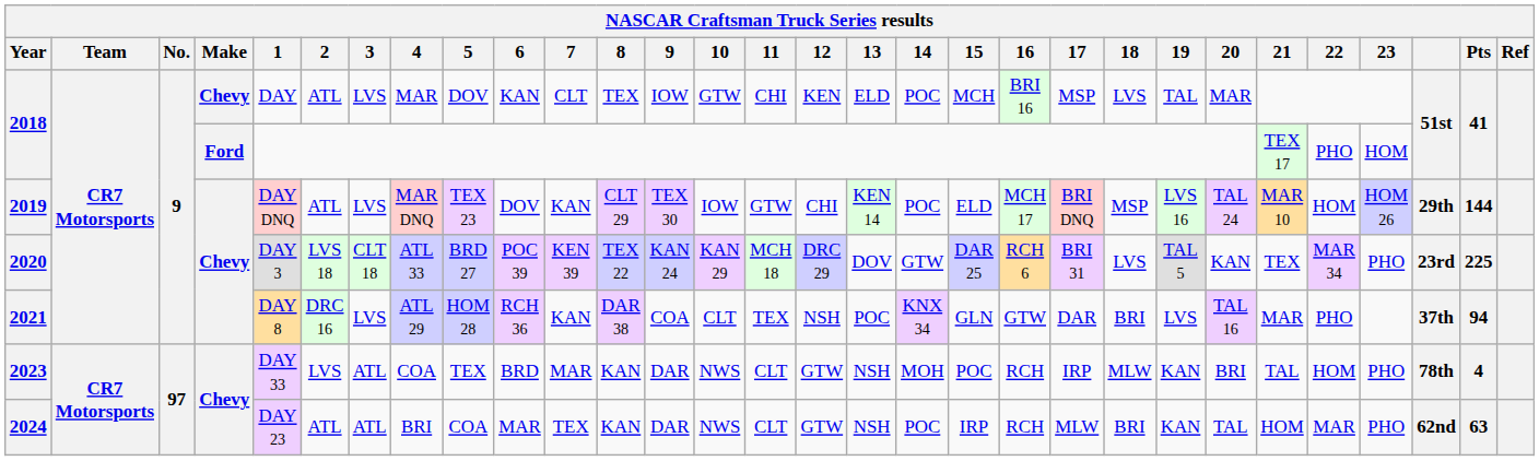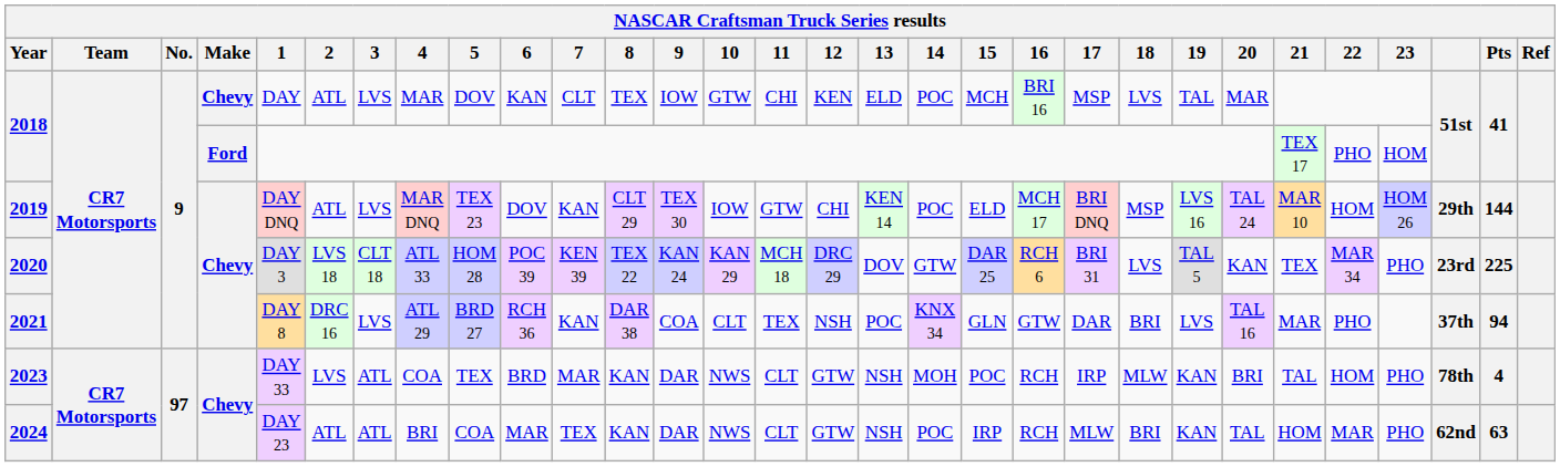 <table class="wikitable" style="text-align:center; font-size:75%">
 <tr>
 <th colspan=45><a href='#'>NASCAR Craftsman Truck Series</a> results</th>
 </tr>
 <tr>
 <th>Year</th>
 <th>Team</th>
 <th>No.</th>
 <th>Make</th>
 <th>1</th>
 <th>2</th>
 <th>3</th>
 <th>4</th>
 <th>5</th>
 <th>6</th>
 <th>7</th>
 <th>8</th>
 <th>9</th>
 <th>10</th>
 <th>11</th>
 <th>12</th>
 <th>13</th>
 <th>14</th>
 <th>15</th>
 <th>16</th>
 <th>17</th>
 <th>18</th>
 <th>19</th>
 <th>20</th>
 <th>21</th>
 <th>22</th>
 <th>23</th>
 <th></th>
 <th>Pts</th>
 <th>Ref</th>
 </tr>
 <tr>
 <th rowspan=2><a href='#'>2018</a></th>
 <th rowspan=5><a href='#'>CR7 Motorsports</a></th>
 <th rowspan=5>9</th>
 <th><a href='#'>Chevy</a></th>
 <td><a href='#'>DAY</a></td>
 <td><a href='#'>ATL</a></td>
 <td><a href='#'>LVS</a></td>
 <td><a href='#'>MAR</a></td>
 <td><a href='#'>DOV</a></td>
 <td><a href='#'>KAN</a></td>
 <td><a href='#'>CLT</a></td>
 <td><a href='#'>TEX</a></td>
 <td><a href='#'>IOW</a></td>
 <td><a href='#'>GTW</a></td>
 <td><a href='#'>CHI</a></td>
 <td><a href='#'>KEN</a></td>
 <td><a href='#'>ELD</a></td>
 <td><a href='#'>POC</a></td>
 <td><a href='#'>MCH</a></td>
 <td style="background:#DFFFDF;"><a href='#'>BRI</a><br><small>16</small></td>
 <td><a href='#'>MSP</a></td>
 <td><a href='#'>LVS</a></td>
 <td><a href='#'>TAL</a></td>
 <td><a href='#'>MAR</a></td>
 <td colspan=3></td>
 <th rowspan=2>51st</th>
 <th rowspan=2>41</th>
 <th rowspan=2></th>
 </tr>
 <tr>
 <th><a href='#'>Ford</a></th>
 <td colspan=20></td>
 <td style="background:#DFFFDF;"><a href='#'>TEX</a><br><small>17</small></td>
 <td><a href='#'>PHO</a></td>
 <td><a href='#'>HOM</a></td>
 </tr>
 <tr>
 <th><a href='#'>2019</a></th>
 <th rowspan=3><a href='#'>Chevy</a></th>
 <td style="background:#FFCFCF;"><a href='#'>DAY</a><br><small>DNQ</small></td>
 <td><a href='#'>ATL</a></td>
 <td><a href='#'>LVS</a></td>
 <td style="background:#FFCFCF;"><a href='#'>MAR</a><br><small>DNQ</small></td>
 <td style="background:#EFCFFF;"><a href='#'>TEX</a><br><small>23</small></td>
 <td><a href='#'>DOV</a></td>
 <td><a href='#'>KAN</a></td>
 <td style="background:#EFCFFF;"><a href='#'>CLT</a><br><small>29</small></td>
 <td style="background:#EFCFFF;"><a href='#'>TEX</a><br><small>30</small></td>
 <td><a href='#'>IOW</a></td>
 <td><a href='#'>GTW</a></td>
 <td><a href='#'>CHI</a></td>
 <td style="background:#DFFFDF;"><a href='#'>KEN</a><br><small>14</small></td>
 <td><a href='#'>POC</a></td>
 <td><a href='#'>ELD</a></td>
 <td style="background:#DFFFDF;"><a href='#'>MCH</a><br><small>17</small></td>
 <td style="background:#FFCFCF;"><a href='#'>BRI</a><br><small>DNQ</small></td>
 <td><a href='#'>MSP</a></td>
 <td style="background:#DFFFDF;"><a href='#'>LVS</a><br><small>16</small></td>
 <td style="background:#EFCFFF;"><a href='#'>TAL</a><br><small>24</small></td>
 <td style="background:#FFDF9F;"><a href='#'>MAR</a><br><small>10</small></td>
 <td><a href='#'>HOM</a></td>
 <td style="background:#CFCFFF;"><a href='#'>HOM</a><br><small>26</small></td>
 <th>29th</th>
 <th>144</th>
 <th></th>
 </tr>
 <tr>
 <th><a href='#'>2020</a></th>
 <td style="background:#DFDFDF;"><a href='#'>DAY</a><br><small>3</small></td>
 <td style="background:#DFFFDF;"><a href='#'>LVS</a><br><small>18</small></td>
 <td style="background:#DFFFDF;"><a href='#'>CLT</a><br><small>18</small></td>
 <td style="background:#CFCFFF;"><a href='#'>ATL</a><br><small>33</small></td>
-<td style="background:#CFCFFF;"><a href='#'>BRD</a><br><small>27</small></td>
+<td style="background:#CFCFFF;"><a href='#'>HOM</a><br><small>28</small></td>
 <td style="background:#EFCFFF;"><a href='#'>POC</a><br><small>39</small></td>
 <td style="background:#EFCFFF;"><a href='#'>KEN</a><br><small>39</small></td>
 <td style="background:#CFCFFF;"><a href='#'>TEX</a><br><small>22</small></td>
 <td style="background:#CFCFFF;"><a href='#'>KAN</a><br><small>24</small></td>
 <td style="background:#EFCFFF;"><a href='#'>KAN</a><br><small>29</small></td>
 <td style="background:#DFFFDF;"><a href='#'>MCH</a><br><small>18</small></td>
 <td style="background:#CFCFFF;"><a href='#'>DRC</a><br><small>29</small></td>
 <td><a href='#'>DOV</a></td>
 <td><a href='#'>GTW</a></td>
 <td style="background:#CFCFFF;"><a href='#'>DAR</a><br><small>25</small></td>
 <td style="background:#FFDF9F;"><a href='#'>RCH</a><br><small>6</small></td>
 <td style="background:#EFCFFF;"><a href='#'>BRI</a><br><small>31</small></td>
 <td><a href='#'>LVS</a></td>
 <td style="background:#DFDFDF;"><a href='#'>TAL</a><br><small>5</small></td>
 <td><a href='#'>KAN</a></td>
 <td><a href='#'>TEX</a></td>
 <td style="background:#EFCFFF;"><a href='#'>MAR</a><br><small>34</small></td>
 <td><a href='#'>PHO</a></td>
 <th>23rd</th>
 <th>225</th>
 <th></th>
 </tr>
 <tr>
 <th><a href='#'>2021</a></th>
 <td style="background:#FFDF9F;"><a href='#'>DAY</a><br><small>8</small></td>
 <td style="background:#DFFFDF;"><a href='#'>DRC</a><br><small>16</small></td>
 <td><a href='#'>LVS</a></td>
 <td style="background:#CFCFFF;"><a href='#'>ATL</a><br><small>29</small></td>
-<td style="background:#CFCFFF;"><a href='#'>HOM</a><br><small>28</small></td>
+<td style="background:#CFCFFF;"><a href='#'>BRD</a><br><small>27</small></td>
 <td style="background:#EFCFFF;"><a href='#'>RCH</a><br><small>36</small></td>
 <td><a href='#'>KAN</a></td>
 <td style="background:#EFCFFF;"><a href='#'>DAR</a><br><small>38</small></td>
 <td><a href='#'>COA</a></td>
 <td><a href='#'>CLT</a></td>
 <td><a href='#'>TEX</a></td>
 <td><a href='#'>NSH</a></td>
 <td><a href='#'>POC</a></td>
 <td style="background:#EFCFFF;"><a href='#'>KNX</a><br><small>34</small></td>
 <td><a href='#'>GLN</a></td>
 <td><a href='#'>GTW</a></td>
 <td><a href='#'>DAR</a></td>
 <td><a href='#'>BRI</a></td>
 <td><a href='#'>LVS</a></td>
 <td style="background:#EFCFFF;"><a href='#'>TAL</a><br><small>16</small></td>
 <td><a href='#'>MAR</a></td>
 <td><a href='#'>PHO</a></td>
 <td></td>
 <th>37th</th>
 <th>94</th>
 <th></th>
 </tr>
 <tr>
 <th><a href='#'>2023</a></th>
 <th rowspan=2><a href='#'>CR7 Motorsports</a></th>
 <th rowspan=2>97</th>
 <th rowspan=2><a href='#'>Chevy</a></th>
 <td style="background:#EFCFFF;"><a href='#'>DAY</a><br><small>33</small></td>
 <td><a href='#'>LVS</a></td>
 <td><a href='#'>ATL</a></td>
 <td><a href='#'>COA</a></td>
 <td><a href='#'>TEX</a></td>
 <td><a href='#'>BRD</a></td>
 <td><a href='#'>MAR</a></td>
 <td><a href='#'>KAN</a></td>
 <td><a href='#'>DAR</a></td>
 <td><a href='#'>NWS</a></td>
 <td><a href='#'>CLT</a></td>
 <td><a href='#'>GTW</a></td>
 <td><a href='#'>NSH</a></td>
 <td><a href='#'>MOH</a></td>
 <td><a href='#'>POC</a></td>
 <td><a href='#'>RCH</a></td>
 <td><a href='#'>IRP</a></td>
 <td><a href='#'>MLW</a></td>
 <td><a href='#'>KAN</a></td>
 <td><a href='#'>BRI</a></td>
 <td><a href='#'>TAL</a></td>
 <td><a href='#'>HOM</a></td>
 <td><a href='#'>PHO</a></td>
 <th>78th</th>
 <th>4</th>
 <th></th>
 </tr>
 <tr>
 <th><a href='#'>2024</a></th>
 <td style="background:#EFCFFF;"><a href='#'>DAY</a><br><small>23</small></td>
 <td><a href='#'>ATL</a></td>
 <td><a href='#'>ATL</a></td>
 <td><a href='#'>BRI</a></td>
 <td><a href='#'>COA</a></td>
 <td><a href='#'>MAR</a></td>
 <td><a href='#'>TEX</a></td>
 <td><a href='#'>KAN</a></td>
 <td><a href='#'>DAR</a></td>
 <td><a href='#'>NWS</a></td>
 <td><a href='#'>CLT</a></td>
 <td><a href='#'>GTW</a></td>
 <td><a href='#'>NSH</a></td>
 <td><a href='#'>POC</a></td>
 <td><a href='#'>IRP</a></td>
 <td><a href='#'>RCH</a></td>
 <td><a href='#'>MLW</a></td>
 <td><a href='#'>BRI</a></td>
 <td><a href='#'>KAN</a></td>
 <td><a href='#'>TAL</a></td>
 <td><a href='#'>HOM</a></td>
 <td><a href='#'>MAR</a></td>
 <td><a href='#'>PHO</a></td>
 <th>62nd</th>
 <th>63</th>
 <th></th>
 </tr>
 </table>
